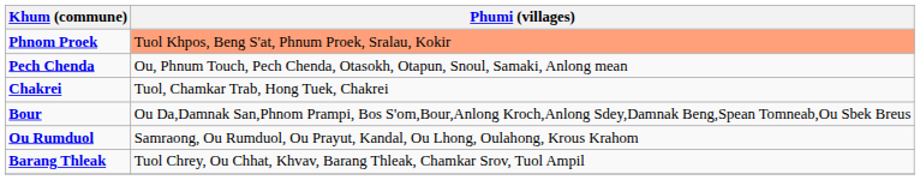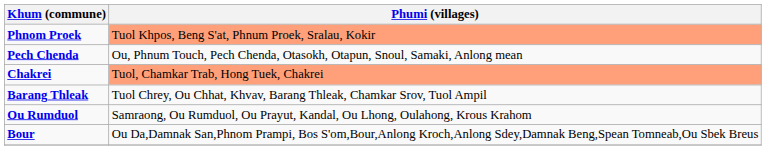 <table class="wikitable">
 <tr>
 <th><a href='#'>Khum</a> (commune)</th>
 <th><a href='#'>Phumi</a> (villages)</th>
 </tr>
 <tr>
 <td><strong><a href='#'>Phnom Proek</a></strong></td>
 <td style="background: lightsalmon;">Tuol Khpos, Beng S'at, Phnum Proek, Sralau, Kokir</td>
 </tr>
 <tr>
 <td><strong><a href='#'>Pech Chenda</a></strong></td>
 <td>Ou, Phnum Touch, Pech Chenda, Otasokh, Otapun, Snoul, Samaki, Anlong mean</td>
 </tr>
 <tr>
 <td><strong><a href='#'>Chakrei</a></strong></td>
-<td>Tuol, Chamkar Trab, Hong Tuek, Chakrei</td>
+<td style="background: lightsalmon;">Tuol, Chamkar Trab, Hong Tuek, Chakrei</td>
+</tr>
+<tr>
+<td><strong><a href='#'>Barang Thleak</a></strong></td>
+<td>Tuol Chrey, Ou Chhat, Khvav, Barang Thleak, Chamkar Srov, Tuol Ampil</td>
+</tr>
+<tr>
+<td><strong><a href='#'>Ou Rumduol</a></strong></td>
+<td>Samraong, Ou Rumduol, Ou Prayut, Kandal, Ou Lhong, Oulahong, Krous Krahom</td>
 </tr>
 <tr>
 <td><strong><a href='#'>Bour</a></strong></td>
 <td>Ou Da,Damnak San,Phnom Prampi, Bos S'om,Bour,Anlong Kroch,Anlong Sdey,Damnak Beng,Spean Tomneab,Ou Sbek Breus</td>
 </tr>
 <tr>
-<td><strong><a href='#'>Ou Rumduol</a></strong></td>
-<td>Samraong, Ou Rumduol, Ou Prayut, Kandal, Ou Lhong, Oulahong, Krous Krahom</td>
-</tr>
-<tr>
-<td><strong><a href='#'>Barang Thleak</a></strong></td>
-<td>Tuol Chrey, Ou Chhat, Khvav, Barang Thleak, Chamkar Srov, Tuol Ampil</td>
-</tr>
-<tr>
 </tr>
 </table>
